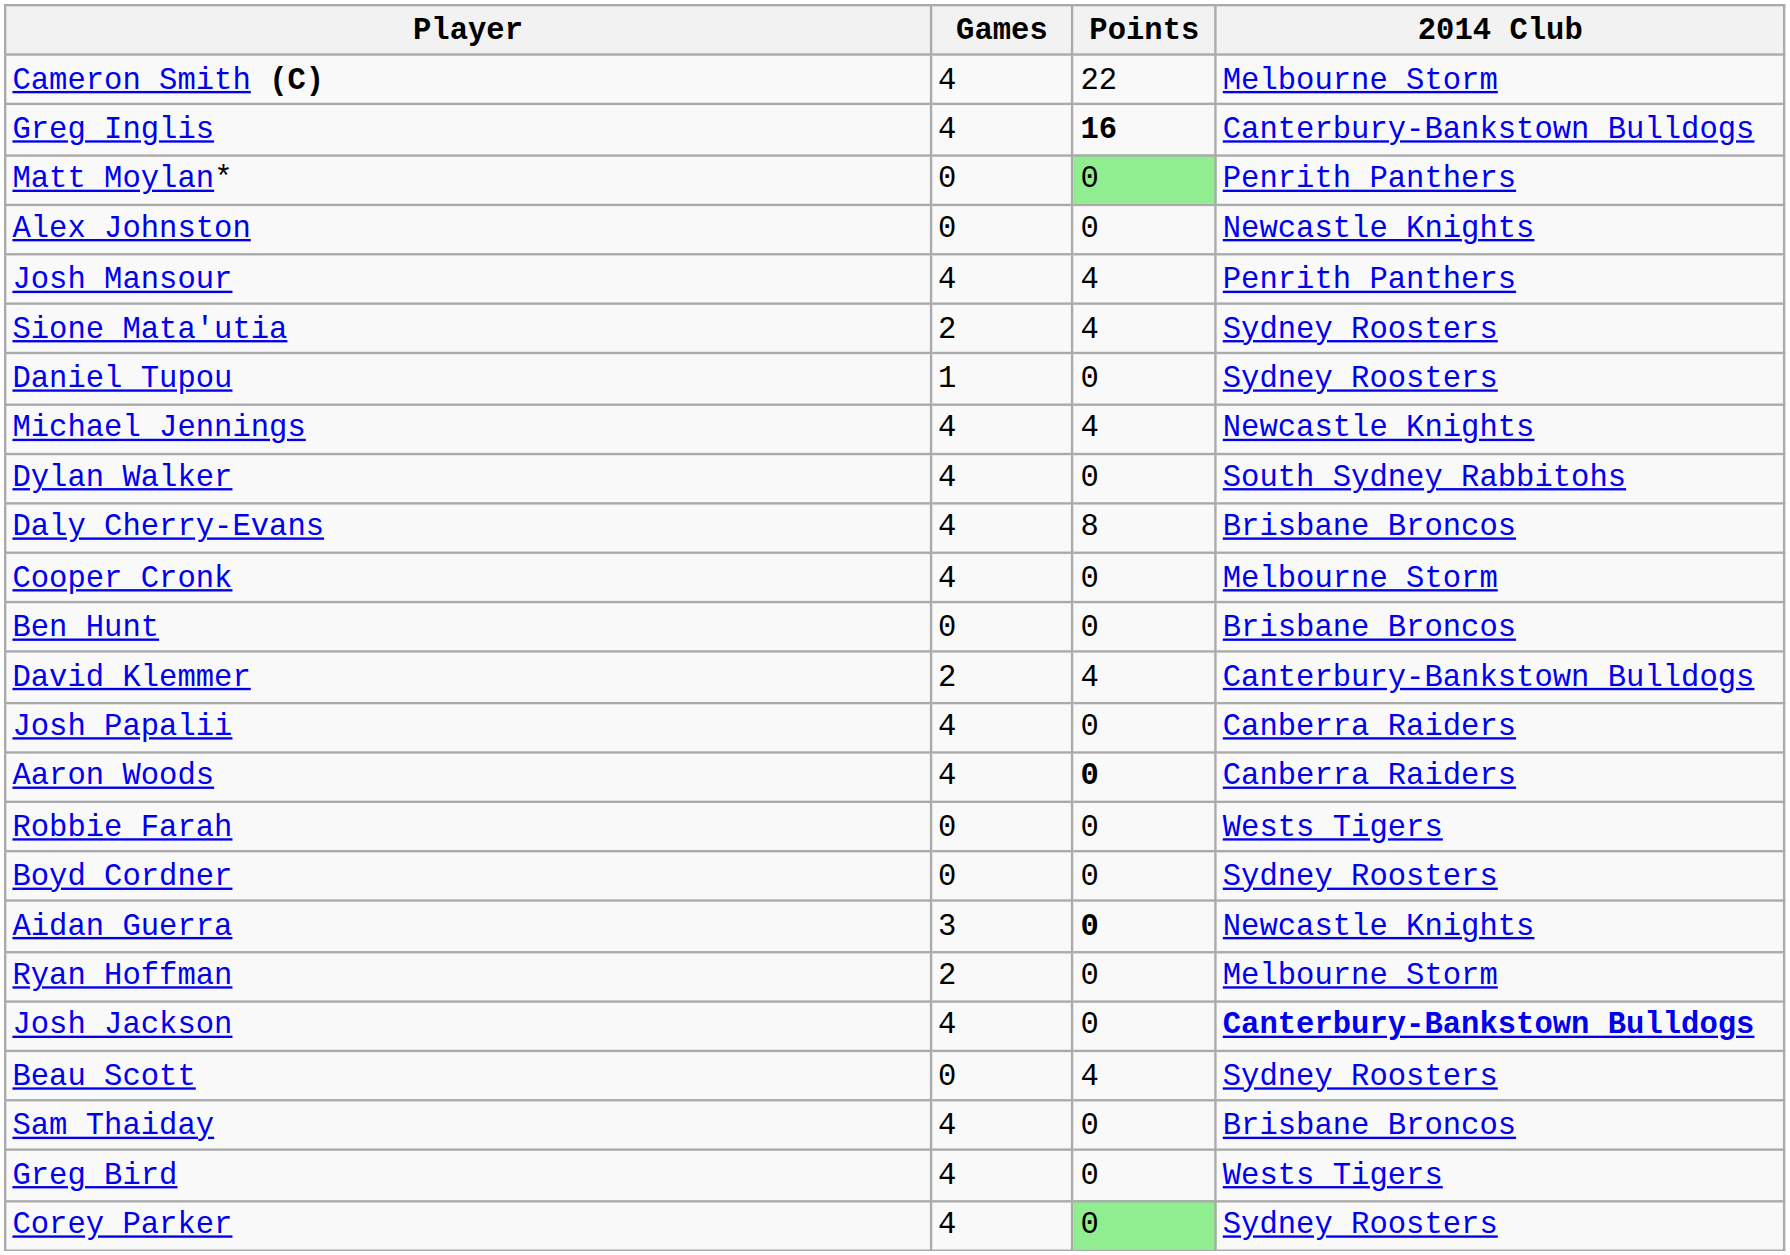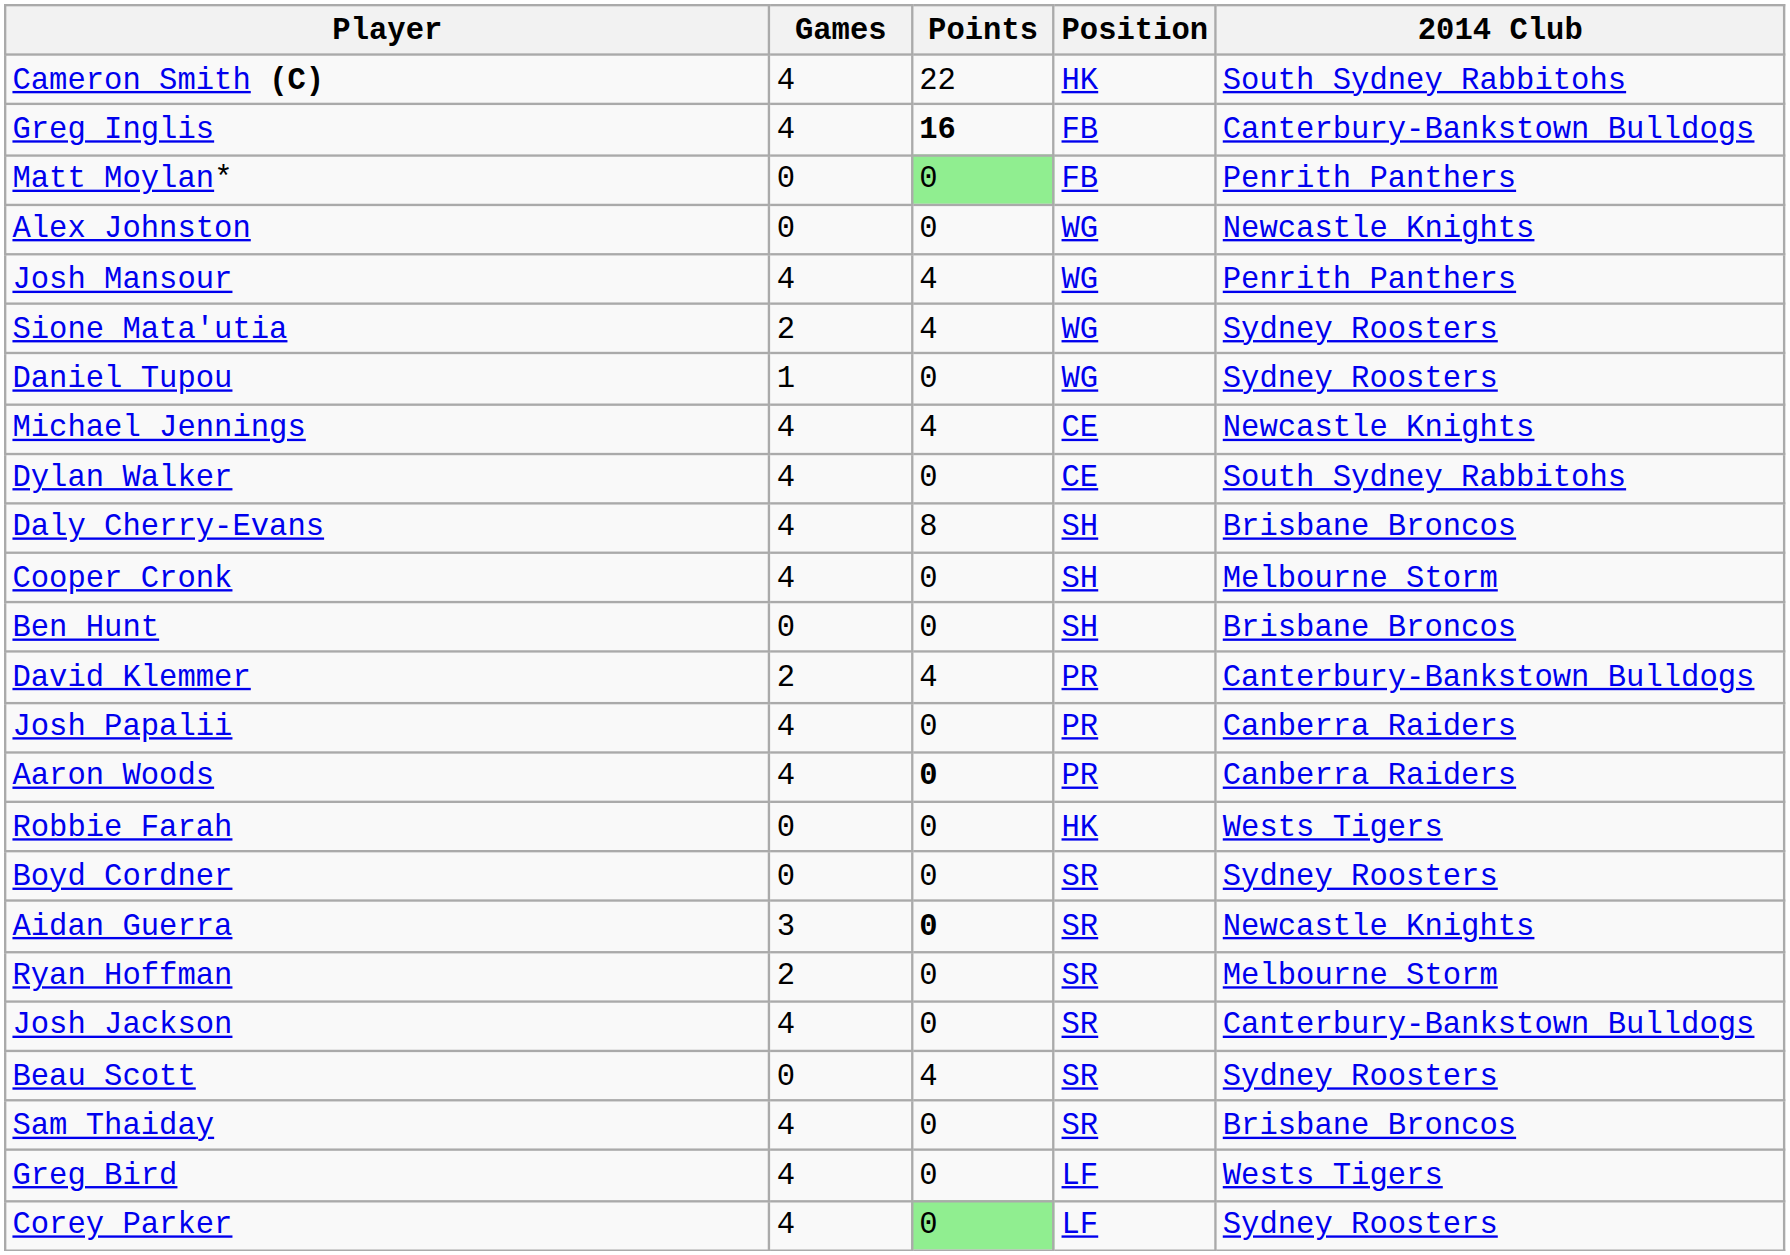 <table class="wikitable sortable" style="width:60%;text-align:left">
 <tr bgcolor=#FFFFFF>
 <th !width=22%>Player</th>
 <th width=8%>Games</th>
 <th width=8%>Points</th>
+<th width=8%>Position</th>
 <th width=32%>2014 Club</th>
 </tr>
 <tr>
 <td><a href='#'>Cameron Smith</a> <strong>(C)</strong></td>
 <td>4</td>
 <td>22</td>
-<td> <a href='#'>Melbourne Storm</a></td>
+<td><a href='#'>HK</a></td>
+<td> <a href='#'>South Sydney Rabbitohs</a></td>
 </tr>
 <tr>
 <td><a href='#'>Greg Inglis</a></td>
 <td>4</td>
 <td><strong>16</strong></td>
+<td><a href='#'>FB</a></td>
 <td> <a href='#'>Canterbury-Bankstown Bulldogs</a></td>
 </tr>
 <tr>
 <td><a href='#'>Matt Moylan</a>*</td>
 <td>0</td>
 <td style="background: lightgreen;">0</td>
+<td><a href='#'>FB</a></td>
 <td> <a href='#'>Penrith Panthers</a></td>
 </tr>
 <tr>
 <td><a href='#'>Alex Johnston</a></td>
 <td>0</td>
 <td>0</td>
+<td><a href='#'>WG</a></td>
 <td> <a href='#'>Newcastle Knights</a></td>
 </tr>
 <tr>
 <td><a href='#'>Josh Mansour</a></td>
 <td>4</td>
 <td>4</td>
+<td><a href='#'>WG</a></td>
 <td> <a href='#'>Penrith Panthers</a></td>
 </tr>
 <tr>
 <td><a href='#'>Sione Mata'utia</a></td>
 <td>2</td>
 <td>4</td>
+<td><a href='#'>WG</a></td>
 <td> <a href='#'>Sydney Roosters</a></td>
 </tr>
 <tr>
 <td><a href='#'>Daniel Tupou</a></td>
 <td>1</td>
 <td>0</td>
+<td><a href='#'>WG</a></td>
 <td> <a href='#'>Sydney Roosters</a></td>
 </tr>
 <tr>
 <td><a href='#'>Michael Jennings</a></td>
 <td>4</td>
 <td>4</td>
+<td><a href='#'>CE</a></td>
 <td> <a href='#'>Newcastle Knights</a></td>
 </tr>
 <tr>
 <td><a href='#'>Dylan Walker</a></td>
 <td>4</td>
 <td>0</td>
+<td><a href='#'>CE</a></td>
 <td> <a href='#'>South Sydney Rabbitohs</a></td>
 </tr>
 <tr>
 <td><a href='#'>Daly Cherry-Evans</a></td>
 <td>4</td>
 <td>8</td>
+<td><a href='#'>SH</a></td>
 <td> <a href='#'>Brisbane Broncos</a></td>
 </tr>
 <tr>
 <td><a href='#'>Cooper Cronk</a></td>
 <td>4</td>
 <td>0</td>
+<td><a href='#'>SH</a></td>
 <td> <a href='#'>Melbourne Storm</a></td>
 </tr>
 <tr>
 <td><a href='#'>Ben Hunt</a></td>
 <td>0</td>
 <td>0</td>
+<td><a href='#'>SH</a></td>
 <td> <a href='#'>Brisbane Broncos</a></td>
 </tr>
 <tr>
 <td><a href='#'>David Klemmer</a></td>
 <td>2</td>
 <td>4</td>
+<td><a href='#'>PR</a></td>
 <td> <a href='#'>Canterbury-Bankstown Bulldogs</a></td>
 </tr>
 <tr>
 <td><a href='#'>Josh Papalii</a></td>
 <td>4</td>
 <td>0</td>
+<td><a href='#'>PR</a></td>
 <td> <a href='#'>Canberra Raiders</a></td>
 </tr>
 <tr>
 <td><a href='#'>Aaron Woods</a></td>
 <td>4</td>
 <td><strong>0</strong></td>
+<td><a href='#'>PR</a></td>
 <td> <a href='#'>Canberra Raiders</a></td>
 </tr>
 <tr>
 <td><a href='#'>Robbie Farah</a></td>
 <td>0</td>
 <td>0</td>
+<td><a href='#'>HK</a></td>
 <td> <a href='#'>Wests Tigers</a></td>
 </tr>
 <tr>
 <td><a href='#'>Boyd Cordner</a></td>
 <td>0</td>
 <td>0</td>
+<td><a href='#'>SR</a></td>
 <td> <a href='#'>Sydney Roosters</a></td>
 </tr>
 <tr>
 <td><a href='#'>Aidan Guerra</a></td>
 <td>3</td>
 <td><strong>0</strong></td>
+<td><a href='#'>SR</a></td>
 <td> <a href='#'>Newcastle Knights</a></td>
 </tr>
 <tr>
 <td><a href='#'>Ryan Hoffman</a></td>
 <td>2</td>
 <td>0</td>
+<td><a href='#'>SR</a></td>
 <td> <a href='#'>Melbourne Storm</a></td>
 </tr>
 <tr>
 <td><a href='#'>Josh Jackson</a></td>
 <td>4</td>
 <td>0</td>
-<td><strong> <a href='#'>Canterbury-Bankstown Bulldogs</a></strong></td>
+<td><a href='#'>SR</a></td>
+<td> <a href='#'>Canterbury-Bankstown Bulldogs</a></td>
 </tr>
 <tr>
 <td><a href='#'>Beau Scott</a></td>
 <td>0</td>
 <td>4</td>
+<td><a href='#'>SR</a></td>
 <td> <a href='#'>Sydney Roosters</a></td>
 </tr>
 <tr>
 <td><a href='#'>Sam Thaiday</a></td>
 <td>4</td>
 <td>0</td>
+<td><a href='#'>SR</a></td>
 <td> <a href='#'>Brisbane Broncos</a></td>
 </tr>
 <tr>
 <td><a href='#'>Greg Bird</a></td>
 <td>4</td>
 <td>0</td>
+<td><a href='#'>LF</a></td>
 <td> <a href='#'>Wests Tigers</a></td>
 </tr>
 <tr>
 <td><a href='#'>Corey Parker</a></td>
 <td>4</td>
 <td style="background: lightgreen;">0</td>
+<td><a href='#'>LF</a></td>
 <td> <a href='#'>Sydney Roosters</a></td>
 </tr>
 </table>
